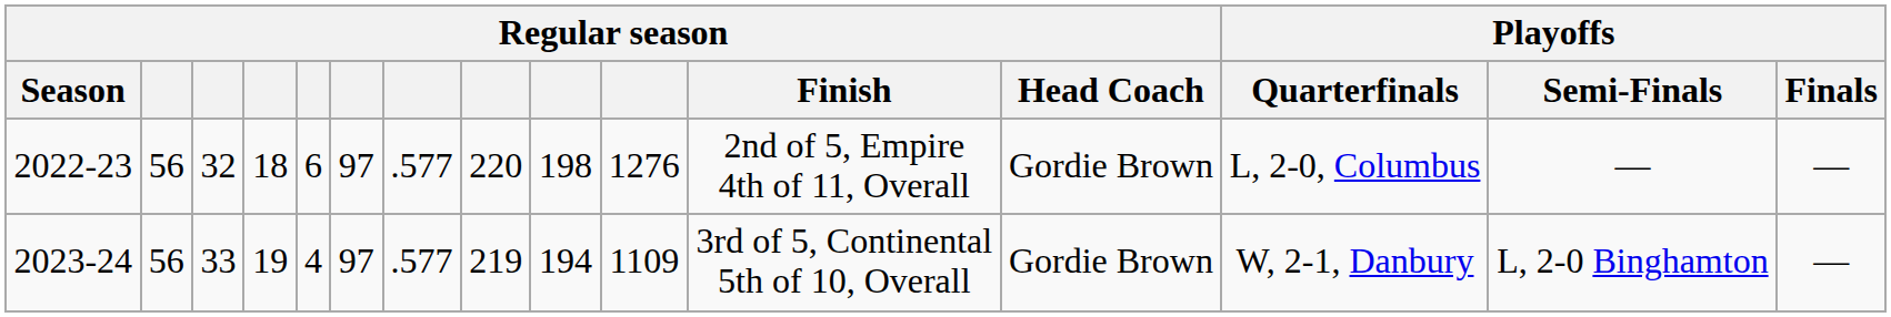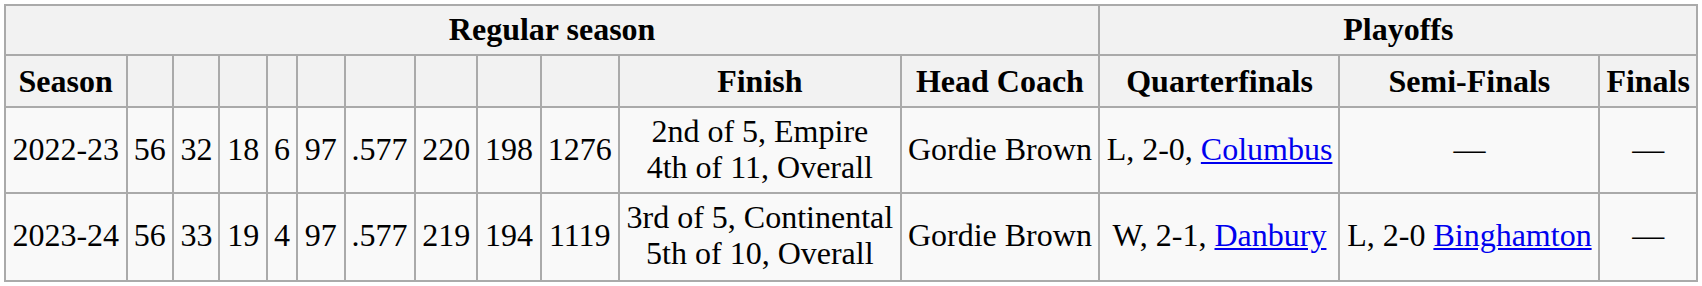 <table class="wikitable" style="text-align:center">
 <tr>
 <th colspan="12">Regular season</th>
 <th colspan="3">Playoffs</th>
 </tr>
 <tr>
 <th>Season</th>
 <th></th>
 <th></th>
 <th></th>
 <th></th>
 <th></th>
 <th></th>
 <th></th>
 <th></th>
 <th></th>
 <th>Finish</th>
 <th>Head Coach</th>
 <th>Quarterfinals</th>
 <th>Semi-Finals</th>
 <th>Finals</th>
 </tr>
 <tr>
 <td>2022-23</td>
 <td>56</td>
 <td>32</td>
 <td>18</td>
 <td>6</td>
 <td>97</td>
 <td>.577</td>
 <td>220</td>
 <td>198</td>
 <td>1276</td>
 <td>2nd of 5, Empire<br>4th of 11, Overall</td>
 <td>Gordie Brown</td>
 <td>L, 2-0, <a href='#'>Columbus</a></td>
 <td>—</td>
 <td>—</td>
 </tr>
 <tr>
 <td>2023-24</td>
 <td>56</td>
 <td>33</td>
 <td>19</td>
 <td>4</td>
 <td>97</td>
 <td>.577</td>
 <td>219</td>
 <td>194</td>
-<td>1109</td>
+<td>1119</td>
 <td>3rd of 5, Continental<br>5th of 10, Overall</td>
 <td>Gordie Brown</td>
 <td>W, 2-1, <a href='#'>Danbury</a></td>
 <td>L, 2-0 <a href='#'>Binghamton</a></td>
 <td>—</td>
 </tr>
 </table>
